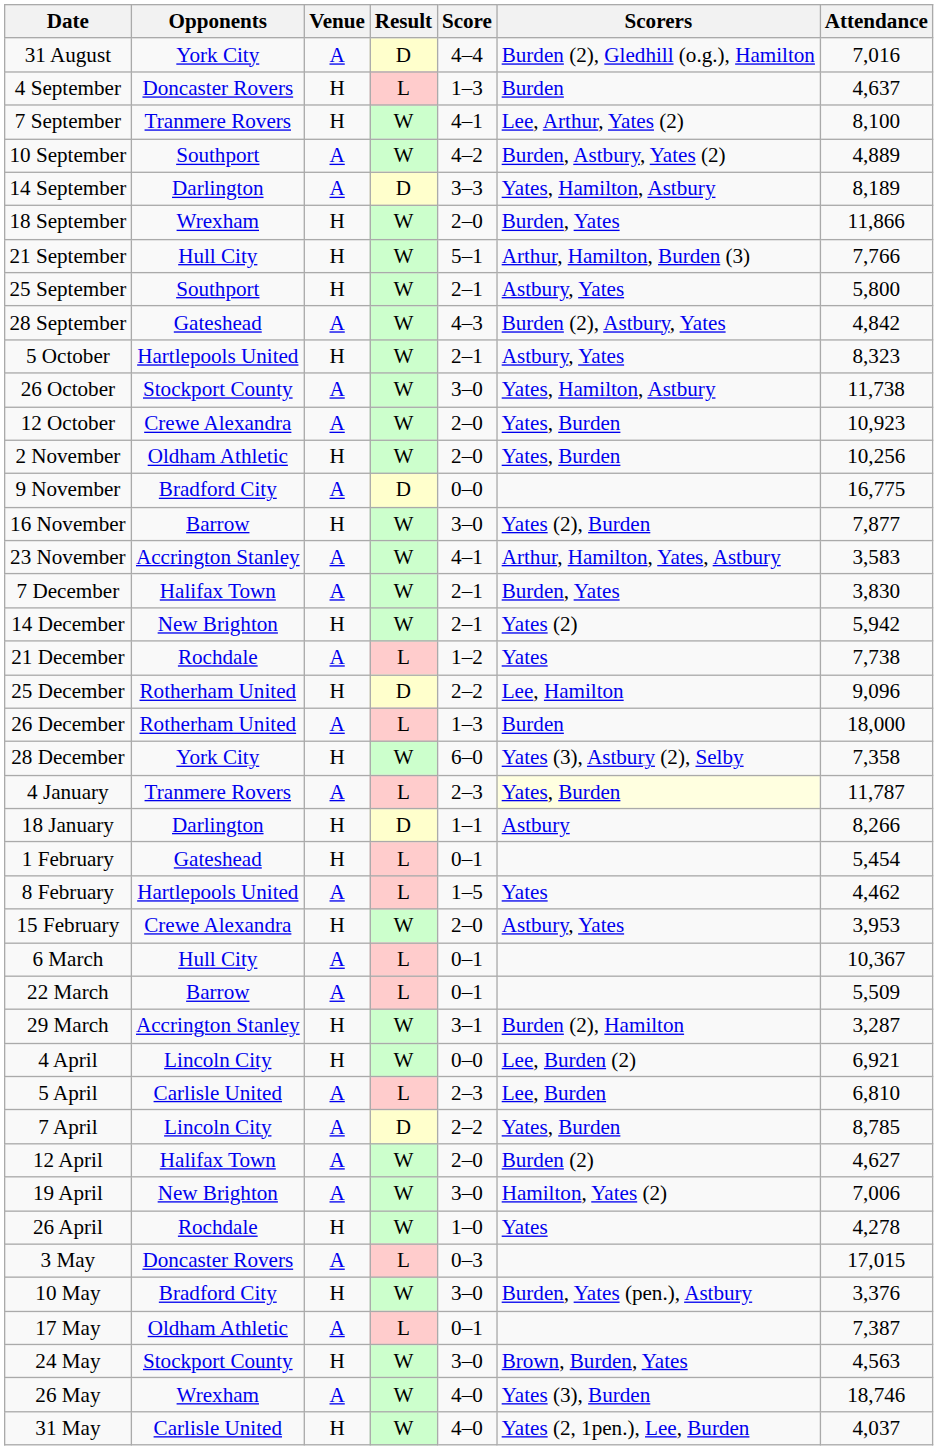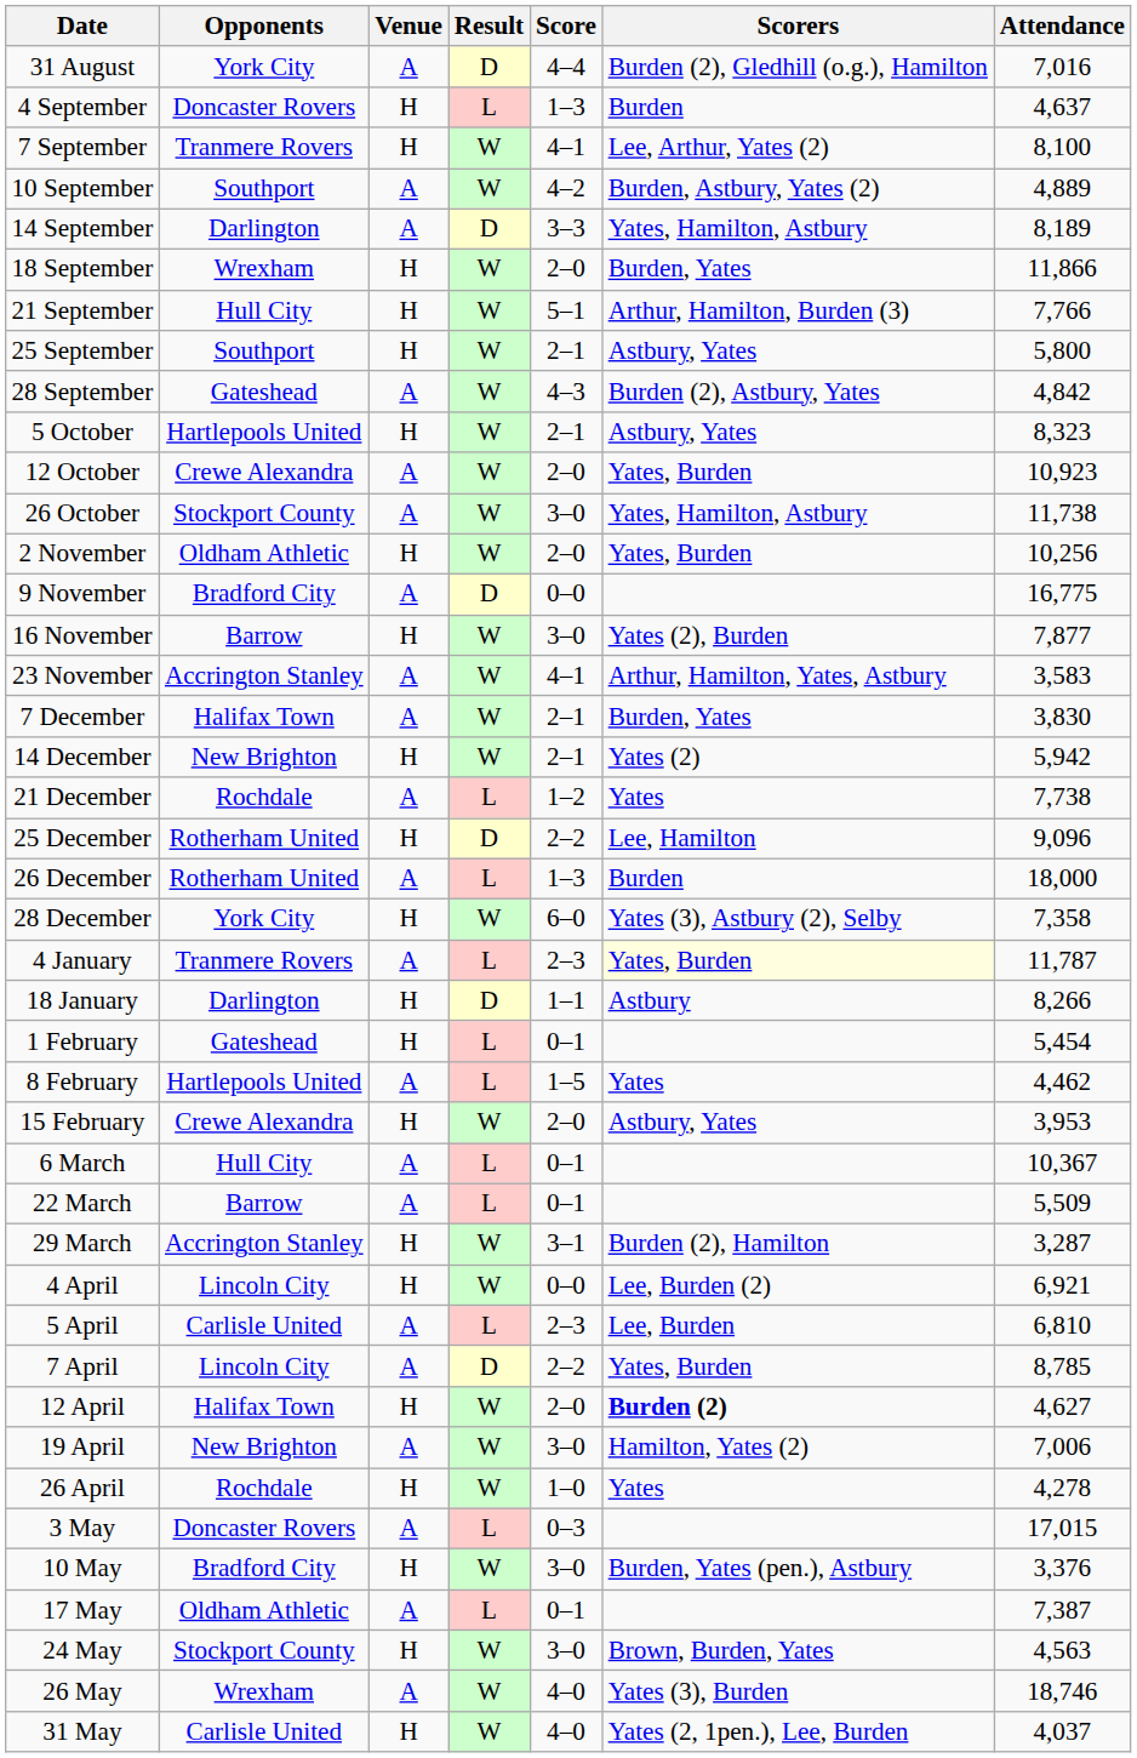 <table class="wikitable" style="text-align:center">
 <tr>
 <th>Date</th>
 <th>Opponents</th>
 <th>Venue</th>
 <th>Result</th>
 <th>Score</th>
 <th>Scorers</th>
 <th>Attendance</th>
 </tr>
 <tr>
 <td>31 August</td>
 <td><a href='#'>York City</a></td>
 <td><a href='#'>A</a></td>
 <td style="background-color:#FFFFCC">D</td>
 <td>4–4</td>
 <td align="left"><a href='#'>Burden</a> (2), <a href='#'>Gledhill</a> (o.g.), <a href='#'>Hamilton</a></td>
 <td>7,016</td>
 </tr>
 <tr>
 <td>4 September</td>
 <td><a href='#'>Doncaster Rovers</a></td>
 <td>H</td>
 <td style="background-color:#FFCCCC">L</td>
 <td>1–3</td>
 <td align="left"><a href='#'>Burden</a></td>
 <td>4,637</td>
 </tr>
 <tr>
 <td>7 September</td>
 <td><a href='#'>Tranmere Rovers</a></td>
 <td>H</td>
 <td style="background-color:#CCFFCC">W</td>
 <td>4–1</td>
 <td align="left"><a href='#'>Lee</a>, <a href='#'>Arthur</a>, <a href='#'>Yates</a> (2)</td>
 <td>8,100</td>
 </tr>
 <tr>
 <td>10 September</td>
 <td><a href='#'>Southport</a></td>
 <td><a href='#'>A</a></td>
 <td style="background-color:#CCFFCC">W</td>
 <td>4–2</td>
 <td align="left"><a href='#'>Burden</a>, <a href='#'>Astbury</a>, <a href='#'>Yates</a> (2)</td>
 <td>4,889</td>
 </tr>
 <tr>
 <td>14 September</td>
 <td><a href='#'>Darlington</a></td>
 <td><a href='#'>A</a></td>
 <td style="background-color:#FFFFCC">D</td>
 <td>3–3</td>
 <td align="left"><a href='#'>Yates</a>, <a href='#'>Hamilton</a>, <a href='#'>Astbury</a></td>
 <td>8,189</td>
 </tr>
 <tr>
 <td>18 September</td>
 <td><a href='#'>Wrexham</a></td>
 <td>H</td>
 <td style="background-color:#CCFFCC">W</td>
 <td>2–0</td>
 <td align="left"><a href='#'>Burden</a>, <a href='#'>Yates</a></td>
 <td>11,866</td>
 </tr>
 <tr>
 <td>21 September</td>
 <td><a href='#'>Hull City</a></td>
 <td>H</td>
 <td style="background-color:#CCFFCC">W</td>
 <td>5–1</td>
 <td align="left"><a href='#'>Arthur</a>, <a href='#'>Hamilton</a>, <a href='#'>Burden</a> (3)</td>
 <td>7,766</td>
 </tr>
 <tr>
 <td>25 September</td>
 <td><a href='#'>Southport</a></td>
 <td>H</td>
 <td style="background-color:#CCFFCC">W</td>
 <td>2–1</td>
 <td align="left"><a href='#'>Astbury</a>, <a href='#'>Yates</a></td>
 <td>5,800</td>
 </tr>
 <tr>
 <td>28 September</td>
 <td><a href='#'>Gateshead</a></td>
 <td><a href='#'>A</a></td>
 <td style="background-color:#CCFFCC">W</td>
 <td>4–3</td>
 <td align="left"><a href='#'>Burden</a> (2), <a href='#'>Astbury</a>, <a href='#'>Yates</a></td>
 <td>4,842</td>
 </tr>
 <tr>
 <td>5 October</td>
 <td><a href='#'>Hartlepools United</a></td>
 <td>H</td>
 <td style="background-color:#CCFFCC">W</td>
 <td>2–1</td>
 <td align="left"><a href='#'>Astbury</a>, <a href='#'>Yates</a></td>
 <td>8,323</td>
 </tr>
 <tr>
+<td>12 October</td>
+<td><a href='#'>Crewe Alexandra</a></td>
+<td><a href='#'>A</a></td>
+<td style="background-color:#CCFFCC">W</td>
+<td>2–0</td>
+<td align="left"><a href='#'>Yates</a>, <a href='#'>Burden</a></td>
+<td>10,923</td>
+</tr>
+<tr>
 <td>26 October</td>
 <td><a href='#'>Stockport County</a></td>
 <td><a href='#'>A</a></td>
 <td style="background-color:#CCFFCC">W</td>
 <td>3–0</td>
 <td align="left"><a href='#'>Yates</a>, <a href='#'>Hamilton</a>, <a href='#'>Astbury</a></td>
 <td>11,738</td>
-</tr>
-<tr>
-<td>12 October</td>
-<td><a href='#'>Crewe Alexandra</a></td>
-<td><a href='#'>A</a></td>
-<td style="background-color:#CCFFCC">W</td>
-<td>2–0</td>
-<td align="left"><a href='#'>Yates</a>, <a href='#'>Burden</a></td>
-<td>10,923</td>
 </tr>
 <tr>
 <td>2 November</td>
 <td><a href='#'>Oldham Athletic</a></td>
 <td>H</td>
 <td style="background-color:#CCFFCC">W</td>
 <td>2–0</td>
 <td align="left"><a href='#'>Yates</a>, <a href='#'>Burden</a></td>
 <td>10,256</td>
 </tr>
 <tr>
 <td>9 November</td>
 <td><a href='#'>Bradford City</a></td>
 <td><a href='#'>A</a></td>
 <td style="background-color:#FFFFCC">D</td>
 <td>0–0</td>
 <td align="left"></td>
 <td>16,775</td>
 </tr>
 <tr>
 <td>16 November</td>
 <td><a href='#'>Barrow</a></td>
 <td>H</td>
 <td style="background-color:#CCFFCC">W</td>
 <td>3–0</td>
 <td align="left"><a href='#'>Yates</a> (2), <a href='#'>Burden</a></td>
 <td>7,877</td>
 </tr>
 <tr>
 <td>23 November</td>
 <td><a href='#'>Accrington Stanley</a></td>
 <td><a href='#'>A</a></td>
 <td style="background-color:#CCFFCC">W</td>
 <td>4–1</td>
 <td align="left"><a href='#'>Arthur</a>, <a href='#'>Hamilton</a>, <a href='#'>Yates</a>, <a href='#'>Astbury</a></td>
 <td>3,583</td>
 </tr>
 <tr>
 <td>7 December</td>
 <td><a href='#'>Halifax Town</a></td>
 <td><a href='#'>A</a></td>
 <td style="background-color:#CCFFCC">W</td>
 <td>2–1</td>
 <td align="left"><a href='#'>Burden</a>, <a href='#'>Yates</a></td>
 <td>3,830</td>
 </tr>
 <tr>
 <td>14 December</td>
 <td><a href='#'>New Brighton</a></td>
 <td>H</td>
 <td style="background-color:#CCFFCC">W</td>
 <td>2–1</td>
 <td align="left"><a href='#'>Yates</a> (2)</td>
 <td>5,942</td>
 </tr>
 <tr>
 <td>21 December</td>
 <td><a href='#'>Rochdale</a></td>
 <td><a href='#'>A</a></td>
 <td style="background-color:#FFCCCC">L</td>
 <td>1–2</td>
 <td align="left"><a href='#'>Yates</a></td>
 <td>7,738</td>
 </tr>
 <tr>
 <td>25 December</td>
 <td><a href='#'>Rotherham United</a></td>
 <td>H</td>
 <td style="background-color:#FFFFCC">D</td>
 <td>2–2</td>
 <td align="left"><a href='#'>Lee</a>, <a href='#'>Hamilton</a></td>
 <td>9,096</td>
 </tr>
 <tr>
 <td>26 December</td>
 <td><a href='#'>Rotherham United</a></td>
 <td><a href='#'>A</a></td>
 <td style="background-color:#FFCCCC">L</td>
 <td>1–3</td>
 <td align="left"><a href='#'>Burden</a></td>
 <td>18,000</td>
 </tr>
 <tr>
 <td>28 December</td>
 <td><a href='#'>York City</a></td>
 <td>H</td>
 <td style="background-color:#CCFFCC">W</td>
 <td>6–0</td>
 <td align="left"><a href='#'>Yates</a> (3), <a href='#'>Astbury</a> (2), <a href='#'>Selby</a></td>
 <td>7,358</td>
 </tr>
 <tr>
 <td>4 January</td>
 <td><a href='#'>Tranmere Rovers</a></td>
 <td><a href='#'>A</a></td>
 <td style="background-color:#FFCCCC">L</td>
 <td>2–3</td>
 <td align="left" style="background: lightyellow;"><a href='#'>Yates</a>, <a href='#'>Burden</a></td>
 <td>11,787</td>
 </tr>
 <tr>
 <td>18 January</td>
 <td><a href='#'>Darlington</a></td>
 <td>H</td>
 <td style="background-color:#FFFFCC">D</td>
 <td>1–1</td>
 <td align="left"><a href='#'>Astbury</a></td>
 <td>8,266</td>
 </tr>
 <tr>
 <td>1 February</td>
 <td><a href='#'>Gateshead</a></td>
 <td>H</td>
 <td style="background-color:#FFCCCC">L</td>
 <td>0–1</td>
 <td align="left"></td>
 <td>5,454</td>
 </tr>
 <tr>
 <td>8 February</td>
 <td><a href='#'>Hartlepools United</a></td>
 <td><a href='#'>A</a></td>
 <td style="background-color:#FFCCCC">L</td>
 <td>1–5</td>
 <td align="left"><a href='#'>Yates</a></td>
 <td>4,462</td>
 </tr>
 <tr>
 <td>15 February</td>
 <td><a href='#'>Crewe Alexandra</a></td>
 <td>H</td>
 <td style="background-color:#CCFFCC">W</td>
 <td>2–0</td>
 <td align="left"><a href='#'>Astbury</a>, <a href='#'>Yates</a></td>
 <td>3,953</td>
 </tr>
 <tr>
 <td>6 March</td>
 <td><a href='#'>Hull City</a></td>
 <td><a href='#'>A</a></td>
 <td style="background-color:#FFCCCC">L</td>
 <td>0–1</td>
 <td align="left"></td>
 <td>10,367</td>
 </tr>
 <tr>
 <td>22 March</td>
 <td><a href='#'>Barrow</a></td>
 <td><a href='#'>A</a></td>
 <td style="background-color:#FFCCCC">L</td>
 <td>0–1</td>
 <td align="left"></td>
 <td>5,509</td>
 </tr>
 <tr>
 <td>29 March</td>
 <td><a href='#'>Accrington Stanley</a></td>
 <td>H</td>
 <td style="background-color:#CCFFCC">W</td>
 <td>3–1</td>
 <td align="left"><a href='#'>Burden</a> (2), <a href='#'>Hamilton</a></td>
 <td>3,287</td>
 </tr>
 <tr>
 <td>4 April</td>
 <td><a href='#'>Lincoln City</a></td>
 <td>H</td>
 <td style="background-color:#CCFFCC">W</td>
 <td>0–0</td>
 <td align="left"><a href='#'>Lee</a>, <a href='#'>Burden</a> (2)</td>
 <td>6,921</td>
 </tr>
 <tr>
 <td>5 April</td>
 <td><a href='#'>Carlisle United</a></td>
 <td><a href='#'>A</a></td>
 <td style="background-color:#FFCCCC">L</td>
 <td>2–3</td>
 <td align="left"><a href='#'>Lee</a>, <a href='#'>Burden</a></td>
 <td>6,810</td>
 </tr>
 <tr>
 <td>7 April</td>
 <td><a href='#'>Lincoln City</a></td>
 <td><a href='#'>A</a></td>
 <td style="background-color:#FFFFCC">D</td>
 <td>2–2</td>
 <td align="left"><a href='#'>Yates</a>, <a href='#'>Burden</a></td>
 <td>8,785</td>
 </tr>
 <tr>
 <td>12 April</td>
 <td><a href='#'>Halifax Town</a></td>
-<td><a href='#'>A</a></td>
+<td>H</td>
 <td style="background-color:#CCFFCC">W</td>
 <td>2–0</td>
-<td align="left"><a href='#'>Burden</a> (2)</td>
+<td align="left"><strong><a href='#'>Burden</a> (2)</strong></td>
 <td>4,627</td>
 </tr>
 <tr>
 <td>19 April</td>
 <td><a href='#'>New Brighton</a></td>
 <td><a href='#'>A</a></td>
 <td style="background-color:#CCFFCC">W</td>
 <td>3–0</td>
 <td align="left"><a href='#'>Hamilton</a>, <a href='#'>Yates</a> (2)</td>
 <td>7,006</td>
 </tr>
 <tr>
 <td>26 April</td>
 <td><a href='#'>Rochdale</a></td>
 <td>H</td>
 <td style="background-color:#CCFFCC">W</td>
 <td>1–0</td>
 <td align="left"><a href='#'>Yates</a></td>
 <td>4,278</td>
 </tr>
 <tr>
 <td>3 May</td>
 <td><a href='#'>Doncaster Rovers</a></td>
 <td><a href='#'>A</a></td>
 <td style="background-color:#FFCCCC">L</td>
 <td>0–3</td>
 <td align="left"></td>
 <td>17,015</td>
 </tr>
 <tr>
 <td>10 May</td>
 <td><a href='#'>Bradford City</a></td>
 <td>H</td>
 <td style="background-color:#CCFFCC">W</td>
 <td>3–0</td>
 <td align="left"><a href='#'>Burden</a>, <a href='#'>Yates</a> (pen.), <a href='#'>Astbury</a></td>
 <td>3,376</td>
 </tr>
 <tr>
 <td>17 May</td>
 <td><a href='#'>Oldham Athletic</a></td>
 <td><a href='#'>A</a></td>
 <td style="background-color:#FFCCCC">L</td>
 <td>0–1</td>
 <td align="left"></td>
 <td>7,387</td>
 </tr>
 <tr>
 <td>24 May</td>
 <td><a href='#'>Stockport County</a></td>
 <td>H</td>
 <td style="background-color:#CCFFCC">W</td>
 <td>3–0</td>
 <td align="left"><a href='#'>Brown</a>, <a href='#'>Burden</a>, <a href='#'>Yates</a></td>
 <td>4,563</td>
 </tr>
 <tr>
 <td>26 May</td>
 <td><a href='#'>Wrexham</a></td>
 <td><a href='#'>A</a></td>
 <td style="background-color:#CCFFCC">W</td>
 <td>4–0</td>
 <td align="left"><a href='#'>Yates</a> (3), <a href='#'>Burden</a></td>
 <td>18,746</td>
 </tr>
 <tr>
 <td>31 May</td>
 <td><a href='#'>Carlisle United</a></td>
 <td>H</td>
 <td style="background-color:#CCFFCC">W</td>
 <td>4–0</td>
 <td align="left"><a href='#'>Yates</a> (2, 1pen.), <a href='#'>Lee</a>, <a href='#'>Burden</a></td>
 <td>4,037</td>
 </tr>
 </table>
